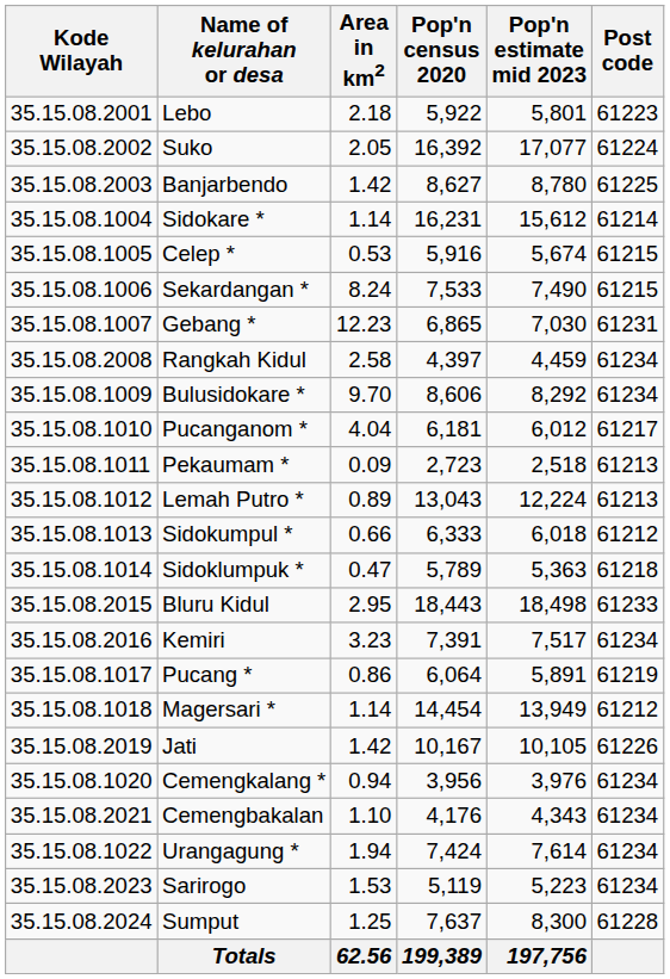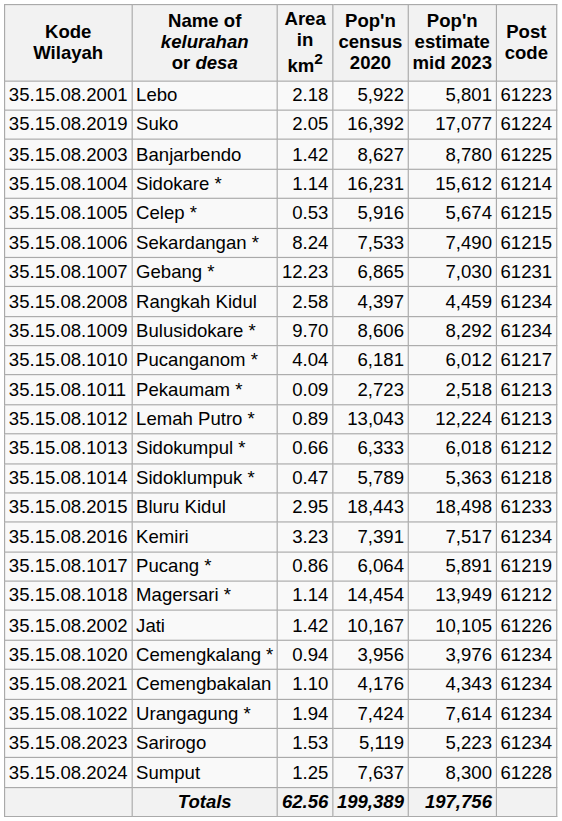 <table class="sortable wikitable">
 <tr>
 <th>Kode<br>Wilayah</th>
 <th>Name of<br><em>kelurahan</em><br>or <em>desa</em></th>
 <th>Area<br>in<br>km<sup>2</sup></th>
 <th>Pop'n<br>census<br>2020</th>
 <th>Pop'n<br>estimate<br>mid 2023</th>
 <th>Post<br>code</th>
 </tr>
 <tr>
 <td>35.15.08.2001</td>
 <td>Lebo</td>
 <td style="text-align:right">2.18</td>
 <td style="text-align:right">5,922</td>
 <td style="text-align:right">5,801</td>
 <td>61223</td>
 </tr>
 <tr>
-<td>35.15.08.2002</td>
+<td>35.15.08.2019</td>
 <td>Suko</td>
 <td style="text-align:right">2.05</td>
 <td style="text-align:right">16,392</td>
 <td style="text-align:right">17,077</td>
 <td>61224</td>
 </tr>
 <tr>
 <td>35.15.08.2003</td>
 <td>Banjarbendo</td>
 <td style="text-align:right">1.42</td>
 <td style="text-align:right">8,627</td>
 <td style="text-align:right">8,780</td>
 <td>61225</td>
 </tr>
 <tr>
 <td>35.15.08.1004</td>
 <td>Sidokare *</td>
 <td style="text-align:right">1.14</td>
 <td style="text-align:right">16,231</td>
 <td style="text-align:right">15,612</td>
 <td>61214</td>
 </tr>
 <tr>
 <td>35.15.08.1005</td>
 <td>Celep *</td>
 <td style="text-align:right">0.53</td>
 <td style="text-align:right">5,916</td>
 <td style="text-align:right">5,674</td>
 <td>61215</td>
 </tr>
 <tr>
 <td>35.15.08.1006</td>
 <td>Sekardangan *</td>
 <td style="text-align:right">8.24</td>
 <td style="text-align:right">7,533</td>
 <td style="text-align:right">7,490</td>
 <td>61215</td>
 </tr>
 <tr>
 <td>35.15.08.1007</td>
 <td>Gebang *</td>
 <td style="text-align:right">12.23</td>
 <td style="text-align:right">6,865</td>
 <td style="text-align:right">7,030</td>
 <td>61231</td>
 </tr>
 <tr>
 <td>35.15.08.2008</td>
 <td>Rangkah Kidul</td>
 <td style="text-align:right">2.58</td>
 <td style="text-align:right">4,397</td>
 <td style="text-align:right">4,459</td>
 <td>61234</td>
 </tr>
 <tr>
 <td>35.15.08.1009</td>
 <td>Bulusidokare *</td>
 <td style="text-align:right">9.70</td>
 <td style="text-align:right">8,606</td>
 <td style="text-align:right">8,292</td>
 <td>61234</td>
 </tr>
 <tr>
 <td>35.15.08.1010</td>
 <td>Pucanganom *</td>
 <td style="text-align:right">4.04</td>
 <td style="text-align:right">6,181</td>
 <td style="text-align:right">6,012</td>
 <td>61217</td>
 </tr>
 <tr>
 <td>35.15.08.1011</td>
 <td>Pekaumam *</td>
 <td style="text-align:right">0.09</td>
 <td style="text-align:right">2,723</td>
 <td style="text-align:right">2,518</td>
 <td>61213</td>
 </tr>
 <tr>
 <td>35.15.08.1012</td>
 <td>Lemah Putro *</td>
 <td style="text-align:right">0.89</td>
 <td style="text-align:right">13,043</td>
 <td style="text-align:right">12,224</td>
 <td>61213</td>
 </tr>
 <tr>
 <td>35.15.08.1013</td>
 <td>Sidokumpul *</td>
 <td style="text-align:right">0.66</td>
 <td style="text-align:right">6,333</td>
 <td style="text-align:right">6,018</td>
 <td>61212</td>
 </tr>
 <tr>
 <td>35.15.08.1014</td>
 <td>Sidoklumpuk *</td>
 <td style="text-align:right">0.47</td>
 <td style="text-align:right">5,789</td>
 <td style="text-align:right">5,363</td>
 <td>61218</td>
 </tr>
 <tr>
 <td>35.15.08.2015</td>
 <td>Bluru Kidul</td>
 <td style="text-align:right">2.95</td>
 <td style="text-align:right">18,443</td>
 <td style="text-align:right">18,498</td>
 <td>61233</td>
 </tr>
 <tr>
 <td>35.15.08.2016</td>
 <td>Kemiri</td>
 <td style="text-align:right">3.23</td>
 <td style="text-align:right">7,391</td>
 <td style="text-align:right">7,517</td>
 <td>61234</td>
 </tr>
 <tr>
 <td>35.15.08.1017</td>
 <td>Pucang *</td>
 <td style="text-align:right">0.86</td>
 <td style="text-align:right">6,064</td>
 <td style="text-align:right">5,891</td>
 <td>61219</td>
 </tr>
 <tr>
 <td>35.15.08.1018</td>
 <td>Magersari *</td>
 <td style="text-align:right">1.14</td>
 <td style="text-align:right">14,454</td>
 <td style="text-align:right">13,949</td>
 <td>61212</td>
 </tr>
 <tr>
-<td>35.15.08.2019</td>
+<td>35.15.08.2002</td>
 <td>Jati</td>
 <td style="text-align:right">1.42</td>
 <td style="text-align:right">10,167</td>
 <td style="text-align:right">10,105</td>
 <td>61226</td>
 </tr>
 <tr>
 <td>35.15.08.1020</td>
 <td>Cemengkalang *</td>
 <td style="text-align:right">0.94</td>
 <td style="text-align:right">3,956</td>
 <td style="text-align:right">3,976</td>
 <td>61234</td>
 </tr>
 <tr>
 <td>35.15.08.2021</td>
 <td>Cemengbakalan</td>
 <td style="text-align:right">1.10</td>
 <td style="text-align:right">4,176</td>
 <td style="text-align:right">4,343</td>
 <td>61234</td>
 </tr>
 <tr>
 <td>35.15.08.1022</td>
 <td>Urangagung *</td>
 <td style="text-align:right">1.94</td>
 <td style="text-align:right">7,424</td>
 <td style="text-align:right">7,614</td>
 <td>61234</td>
 </tr>
 <tr>
 <td>35.15.08.2023</td>
 <td>Sarirogo</td>
 <td style="text-align:right">1.53</td>
 <td style="text-align:right">5,119</td>
 <td style="text-align:right">5,223</td>
 <td>61234</td>
 </tr>
 <tr>
 <td>35.15.08.2024</td>
 <td>Sumput</td>
 <td style="text-align:right">1.25</td>
 <td style="text-align:right">7,637</td>
 <td style="text-align:right">8,300</td>
 <td>61228</td>
 </tr>
 <tr>
 <th></th>
 <th><strong><em>Totals</em></strong></th>
 <th style="text-align:right"><em>62.56</em></th>
 <th style="text-align:right"><em>199,389</em></th>
 <th style="text-align:right"><em>197,756</em></th>
 <th></th>
 </tr>
 </table>
